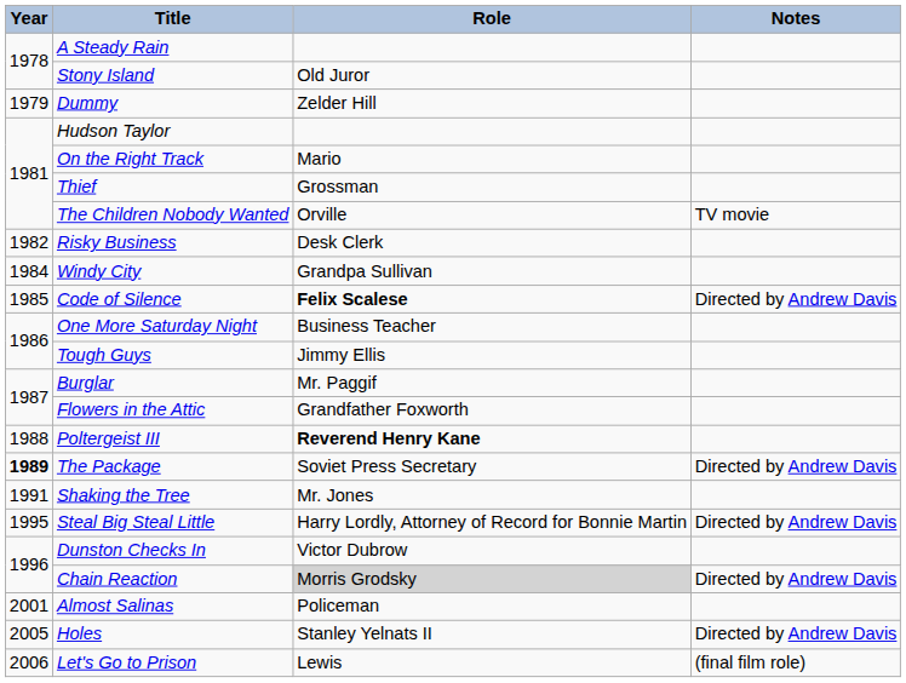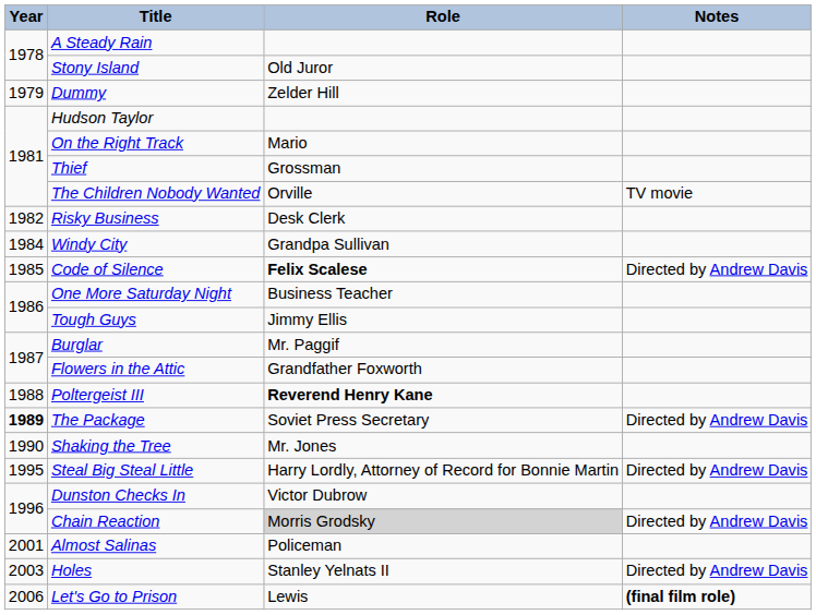 <table class="wikitable sortable">
 <tr>
 <th style="background:#B0C4DE;">Year</th>
 <th style="background:#B0C4DE;">Title</th>
 <th style="background:#B0C4DE;">Role</th>
 <th style="background:#B0C4DE;">Notes</th>
 </tr>
 <tr>
 <td rowspan="2">1978</td>
 <td><em><a href='#'>A Steady Rain</a></em></td>
 <td></td>
 <td></td>
 </tr>
 <tr>
 <td><em><a href='#'>Stony Island</a></em></td>
 <td>Old Juror</td>
 <td></td>
 </tr>
 <tr>
 <td>1979</td>
 <td><em><a href='#'>Dummy</a></em></td>
 <td>Zelder Hill</td>
 <td></td>
 </tr>
 <tr>
 <td rowspan="4">1981</td>
 <td><em>Hudson Taylor</em></td>
 <td></td>
 <td></td>
 </tr>
 <tr>
 <td><em><a href='#'>On the Right Track</a></em></td>
 <td>Mario</td>
 <td></td>
 </tr>
 <tr>
 <td><em><a href='#'>Thief</a></em></td>
 <td>Grossman</td>
 <td></td>
 </tr>
 <tr>
 <td><em><a href='#'>The Children Nobody Wanted</a></em></td>
 <td>Orville</td>
 <td>TV movie</td>
 </tr>
 <tr>
 <td>1982</td>
 <td><em><a href='#'>Risky Business</a></em></td>
 <td>Desk Clerk</td>
 <td></td>
 </tr>
 <tr>
 <td>1984</td>
 <td><em><a href='#'>Windy City</a></em></td>
 <td>Grandpa Sullivan</td>
 <td></td>
 </tr>
 <tr>
 <td>1985</td>
 <td><em><a href='#'>Code of Silence</a></em></td>
 <td><strong>Felix Scalese</strong></td>
 <td>Directed by <a href='#'>Andrew Davis</a></td>
 </tr>
 <tr>
 <td rowspan="2">1986</td>
 <td><em><a href='#'>One More Saturday Night</a></em></td>
 <td>Business Teacher</td>
 <td></td>
 </tr>
 <tr>
 <td><em><a href='#'>Tough Guys</a></em></td>
 <td>Jimmy Ellis</td>
 <td></td>
 </tr>
 <tr>
 <td rowspan="2">1987</td>
 <td><em><a href='#'>Burglar</a></em></td>
 <td>Mr. Paggif</td>
 <td></td>
 </tr>
 <tr>
 <td><em><a href='#'>Flowers in the Attic</a></em></td>
 <td>Grandfather Foxworth</td>
 <td></td>
 </tr>
 <tr>
 <td>1988</td>
 <td><em><a href='#'>Poltergeist III</a></em></td>
 <td><strong>Reverend Henry Kane</strong></td>
 <td></td>
 </tr>
 <tr>
 <td><strong>1989</strong></td>
 <td><em><a href='#'>The Package</a></em></td>
 <td>Soviet Press Secretary</td>
 <td>Directed by <a href='#'>Andrew Davis</a></td>
 </tr>
 <tr>
-<td>1991</td>
+<td>1990</td>
 <td><em><a href='#'>Shaking the Tree</a></em></td>
 <td>Mr. Jones</td>
 <td></td>
 </tr>
 <tr>
 <td>1995</td>
 <td><em><a href='#'>Steal Big Steal Little</a></em></td>
 <td>Harry Lordly, Attorney of Record for Bonnie Martin</td>
 <td>Directed by <a href='#'>Andrew Davis</a></td>
 </tr>
 <tr>
 <td rowspan="2">1996</td>
 <td><em><a href='#'>Dunston Checks In</a></em></td>
 <td>Victor Dubrow</td>
 <td></td>
 </tr>
 <tr>
 <td><em><a href='#'>Chain Reaction</a></em></td>
 <td style="background: lightgrey;">Morris Grodsky</td>
 <td>Directed by <a href='#'>Andrew Davis</a></td>
 </tr>
 <tr>
 <td>2001</td>
 <td><em><a href='#'>Almost Salinas</a></em></td>
 <td>Policeman</td>
 <td></td>
 </tr>
 <tr>
-<td>2005</td>
+<td>2003</td>
 <td><em><a href='#'>Holes</a></em></td>
 <td>Stanley Yelnats II</td>
 <td>Directed by <a href='#'>Andrew Davis</a></td>
 </tr>
 <tr>
 <td>2006</td>
 <td><em><a href='#'>Let's Go to Prison</a></em></td>
 <td>Lewis</td>
-<td>(final film role)</td>
+<td><strong>(final film role)</strong></td>
 </tr>
 </table>
